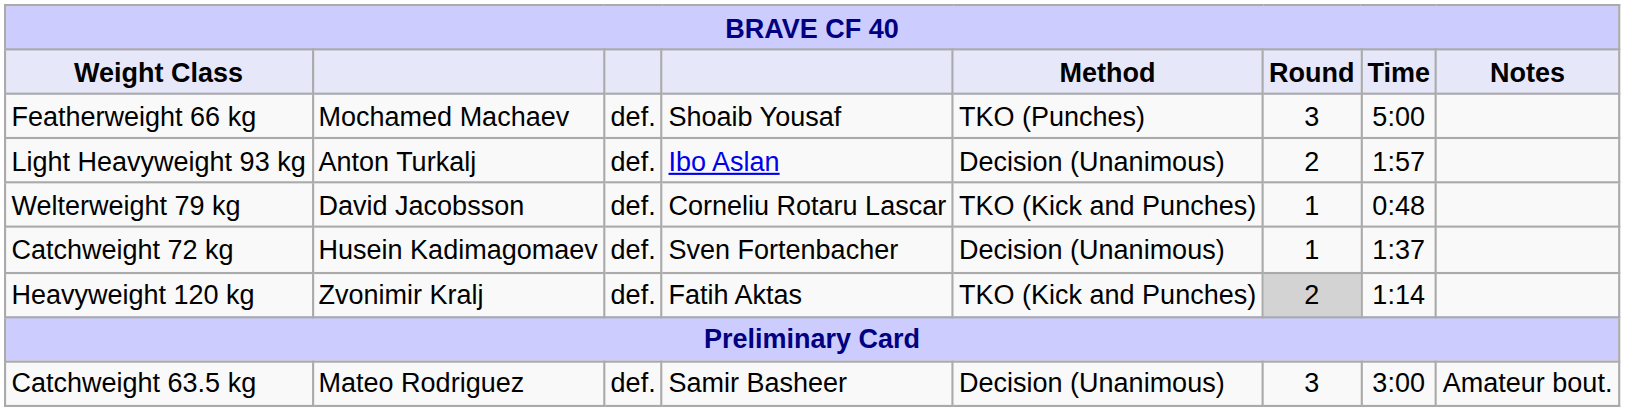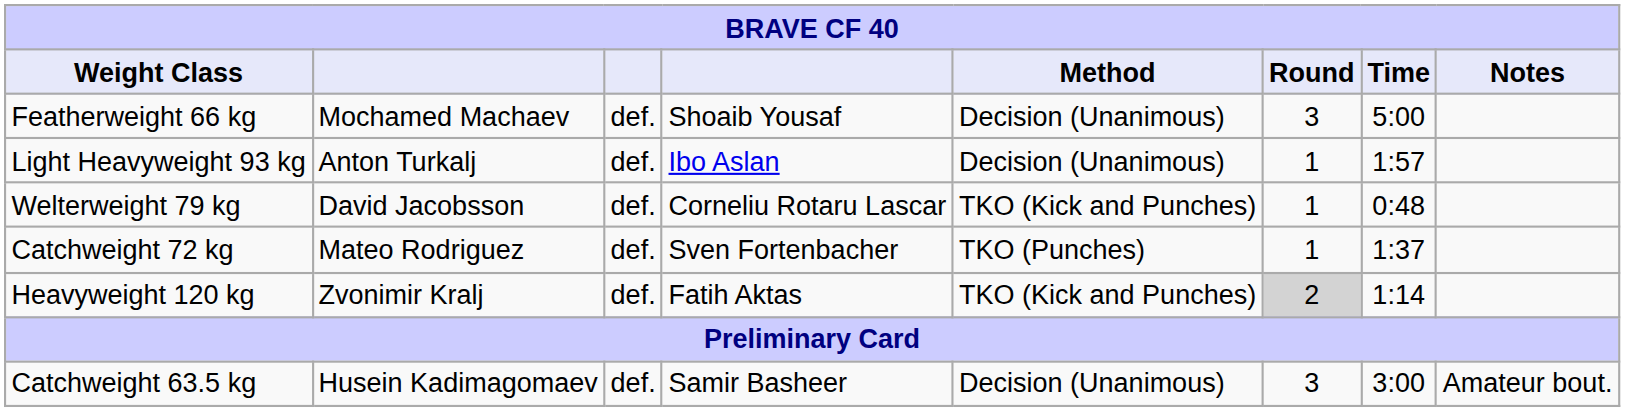 <table class="wikitable" style="font-size: 80%;">
 <tr>
 <th colspan="8" style="background-color: #ccf; color: #000080; text-align: center;"><strong>BRAVE CF 40</strong></th>
 </tr>
 <tr>
 <th colspan="1" style="background-color: #E6E8FA; color: #000000; text-align: center;">Weight Class</th>
 <th colspan="1" style="background-color: #E6E8FA; color: #000000; text-align: center;"></th>
 <th colspan="1" style="background-color: #E6E8FA; color: #000000; text-align: center;"></th>
 <th colspan="1" style="background-color: #E6E8FA; color: #000000; text-align: center;"></th>
 <th colspan="1" style="background-color: #E6E8FA; color: #000000; text-align: center;">Method</th>
 <th colspan="1" style="background-color: #E6E8FA; color: #000000; text-align: center;">Round</th>
 <th colspan="1" style="background-color: #E6E8FA; color: #000000; text-align: center;">Time</th>
 <th colspan="1" style="background-color: #E6E8FA; color: #000000; text-align: center;">Notes</th>
 </tr>
 <tr>
 <td>Featherweight 66 kg</td>
 <td> Mochamed Machaev</td>
 <td align=center>def.</td>
 <td> Shoaib Yousaf</td>
-<td>TKO (Punches)</td>
+<td>Decision (Unanimous)</td>
 <td align=center>3</td>
 <td align=center>5:00</td>
 <td></td>
 </tr>
 <tr>
 <td>Light Heavyweight 93 kg</td>
 <td> Anton Turkalj</td>
 <td align=center>def.</td>
 <td> <a href='#'>Ibo Aslan</a></td>
 <td>Decision (Unanimous)</td>
-<td align=center>2</td>
+<td align=center>1</td>
 <td align=center>1:57</td>
 <td></td>
 </tr>
 <tr>
 <td>Welterweight 79 kg</td>
 <td> David Jacobsson</td>
 <td align=center>def.</td>
 <td> Corneliu Rotaru Lascar</td>
 <td>TKO (Kick and Punches)</td>
 <td align=center>1</td>
 <td align=center>0:48</td>
 <td></td>
 </tr>
 <tr>
 <td>Catchweight 72 kg</td>
-<td> Husein Kadimagomaev</td>
+<td> Mateo Rodriguez</td>
 <td align=center>def.</td>
 <td> Sven Fortenbacher</td>
-<td>Decision (Unanimous)</td>
+<td>TKO (Punches)</td>
 <td align=center>1</td>
 <td align=center>1:37</td>
 <td></td>
 </tr>
 <tr>
 <td>Heavyweight 120 kg</td>
 <td> Zvonimir Kralj</td>
 <td align=center>def.</td>
 <td> Fatih Aktas</td>
 <td>TKO (Kick and Punches)</td>
 <td align=center style="background: lightgrey;">2</td>
 <td align=center>1:14</td>
 <td></td>
 </tr>
 <tr>
 <th colspan="8" style="background-color: #ccf; color: #000080; text-align: center;"><strong>Preliminary Card</strong></th>
 </tr>
 <tr>
 <td>Catchweight 63.5 kg</td>
-<td> Mateo Rodriguez</td>
+<td> Husein Kadimagomaev</td>
 <td align=center>def.</td>
 <td> Samir Basheer</td>
 <td>Decision (Unanimous)</td>
 <td align=center>3</td>
 <td align=center>3:00</td>
 <td>Amateur bout.</td>
 </tr>
 </table>
